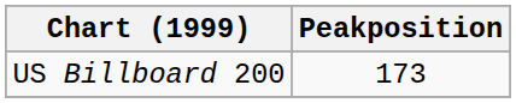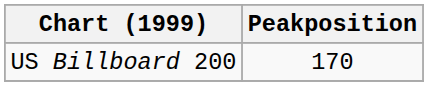 <table class="wikitable">
 <tr>
 <th>Chart (1999)</th>
 <th>Peakposition</th>
 </tr>
 <tr>
 <td>US <em>Billboard</em> 200</td>
-<td align="center">173</td>
+<td align="center">170</td>
 </tr>
 <tr>
 </tr>
 </table>
